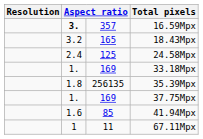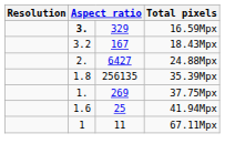 <table class="wikitable sortable floatright" style="border-width:0;">
 <tr>
 <th>Resolution</th>
 <th colspan="2"><a href='#'>Aspect ratio</a></th>
 <th>Total pixels</th>
 </tr>
 <tr>
 <td align="center"></td>
 <td align="center"><strong>3.</strong></td>
-<td align="center"><a href='#'>357</a></td>
+<td align="center"><a href='#'>329</a></td>
 <td align="right">16.59Mpx</td>
 </tr>
 <tr>
 <td align="center"></td>
 <td align="center">3.2</td>
-<td align="center"><a href='#'>165</a></td>
+<td align="center"><a href='#'>167</a></td>
 <td align="right">18.43Mpx</td>
 </tr>
 <tr>
 <td align="center"></td>
-<td align="center">2.4</td>
-<td align="center"><a href='#'>125</a></td>
-<td align="right">24.58Mpx</td>
-</tr>
-<tr>
-<td align="center"></td>
-<td align="center">1.</td>
-<td align="center"><a href='#'>169</a></td>
-<td align="right">33.18Mpx</td>
+<td align="center">2.</td>
+<td align="center"><a href='#'>6427</a></td>
+<td align="right">24.88Mpx</td>
 </tr>
 <tr>
 <td align="center"></td>
 <td align="center">1.8</td>
 <td align="center">256135</td>
 <td align="right">35.39Mpx</td>
 </tr>
 <tr>
 <td align="center"></td>
 <td align="center">1.</td>
-<td align="center"><a href='#'>169</a></td>
+<td align="center"><a href='#'>269</a></td>
 <td align="right">37.75Mpx</td>
 </tr>
 <tr>
 <td align="center"></td>
 <td align="center">1.6</td>
-<td align="center"><a href='#'>85</a></td>
+<td align="center"><a href='#'>25</a></td>
 <td align="right">41.94Mpx</td>
 </tr>
 <tr>
 <td align="center"></td>
 <td align="center">1</td>
 <td align="center">11</td>
 <td align="right">67.11Mpx</td>
 </tr>
 </table>
